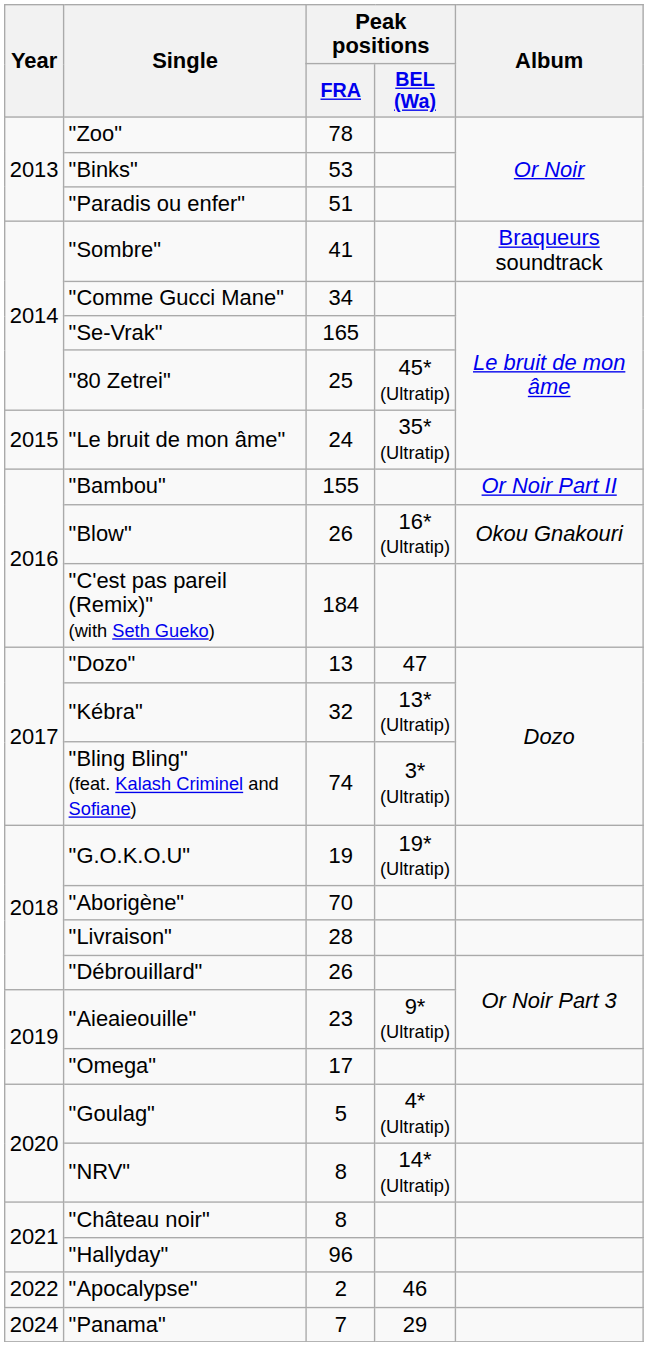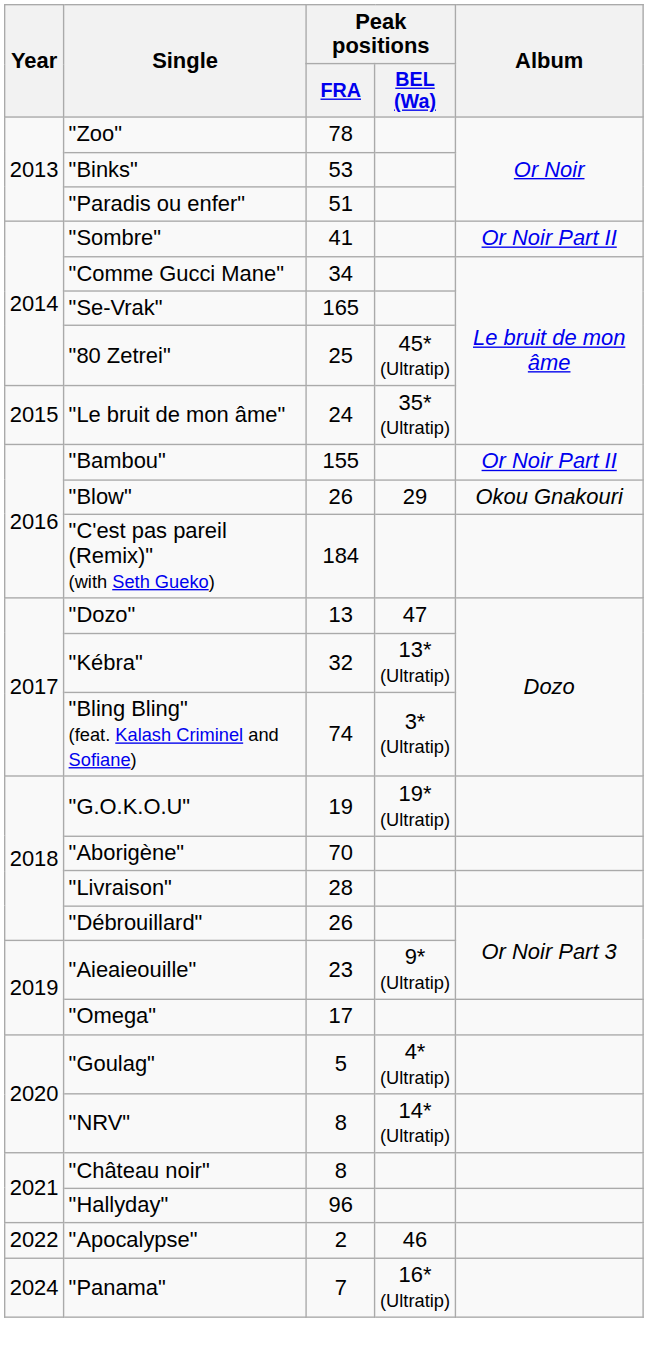 <table class="wikitable">
 <tr>
 <th align="center" rowspan="2" width="10">Year</th>
 <th align="center" rowspan="2" width="170">Single</th>
 <th align="center" colspan="2" width="20">Peak positions</th>
 <th align="center" rowspan="2" width="130">Album</th>
 </tr>
 <tr>
 <th scope="col" style="width:3em;font-size:90%;"><a href='#'>FRA</a><br></th>
 <th scope="col" style="width:3em;font-size:90%;"><a href='#'>BEL<br>(Wa)</a><br></th>
 </tr>
 <tr>
 <td style="text-align:center;" rowspan=3>2013</td>
 <td>"Zoo"</td>
 <td style="text-align:center;">78</td>
 <td style="text-align:center;"></td>
 <td style="text-align:center;" rowspan=3><em><a href='#'>Or Noir</a></em></td>
 </tr>
 <tr>
 <td>"Binks"</td>
 <td style="text-align:center;">53</td>
 <td style="text-align:center;"></td>
 </tr>
 <tr>
 <td>"Paradis ou enfer"</td>
 <td style="text-align:center;">51</td>
 <td style="text-align:center;"></td>
 </tr>
 <tr>
 <td style="text-align:center;" rowspan=4>2014</td>
 <td>"Sombre"</td>
 <td style="text-align:center;">41</td>
 <td style="text-align:center;"></td>
-<td style="text-align:center;"><a href='#'>Braqueurs</a> soundtrack</td>
+<td style="text-align:center;" rowspan=1><em><a href='#'>Or Noir Part II</a></em></td>
 </tr>
 <tr>
 <td>"Comme Gucci Mane"</td>
 <td style="text-align:center;">34</td>
 <td style="text-align:center;"></td>
 <td style="text-align:center;" rowspan="4"><em><a href='#'>Le bruit de mon âme</a></em></td>
 </tr>
 <tr>
 <td>"Se-Vrak"</td>
 <td style="text-align:center;">165</td>
 <td style="text-align:center;"></td>
 </tr>
 <tr>
 <td>"80 Zetrei"</td>
 <td style="text-align:center;">25</td>
 <td style="text-align:center;">45*<small>(Ultratip)</small></td>
 </tr>
 <tr>
 <td rowspan="1">2015</td>
 <td>"Le bruit de mon âme"</td>
 <td style="text-align:center;">24</td>
 <td style="text-align:center;">35*<small>(Ultratip)</small></td>
 </tr>
 <tr>
 <td style="text-align:center;" rowspan="3">2016</td>
 <td>"Bambou"</td>
 <td style="text-align:center;">155</td>
 <td style="text-align:center;"></td>
 <td style="text-align:center;" rowspan=1><em><a href='#'>Or Noir Part II</a></em></td>
 </tr>
 <tr>
 <td>"Blow"</td>
 <td style="text-align:center;">26</td>
-<td style="text-align:center;">16*<small>(Ultratip)</small></td>
+<td style="text-align:center;">29</td>
 <td style="text-align:center;"><em>Okou Gnakouri</em></td>
 </tr>
 <tr>
 <td>"C'est pas pareil (Remix)"<br><small>(with <a href='#'>Seth Gueko</a>)</small></td>
 <td style="text-align:center;">184</td>
 <td style="text-align:center;"></td>
 <td style="text-align:center;"></td>
 </tr>
 <tr>
 <td style="text-align:center;" rowspan="3">2017</td>
 <td>"Dozo"</td>
 <td style="text-align:center;">13</td>
 <td style="text-align:center;">47</td>
 <td rowspan="3" style="text-align:center;"><em>Dozo</em></td>
 </tr>
 <tr>
 <td>"Kébra"</td>
 <td style="text-align:center;">32</td>
 <td style="text-align:center;">13*<small>(Ultratip)</small></td>
 </tr>
 <tr>
 <td>"Bling Bling"<br><small>(feat. <a href='#'>Kalash Criminel</a> and <a href='#'>Sofiane</a>)</small></td>
 <td style="text-align:center;">74</td>
 <td style="text-align:center;">3*<small>(Ultratip)</small></td>
 </tr>
 <tr>
 <td style="text-align:center;" rowspan=4>2018</td>
 <td>"G.O.K.O.U"</td>
 <td style="text-align:center;">19</td>
 <td style="text-align:center;">19*<small>(Ultratip)</small></td>
 <td></td>
 </tr>
 <tr>
 <td>"Aborigène"</td>
 <td style="text-align:center;">70</td>
 <td style="text-align:center;"></td>
 <td></td>
 </tr>
 <tr>
 <td>"Livraison"</td>
 <td style="text-align:center;">28</td>
 <td style="text-align:center;"></td>
 <td></td>
 </tr>
 <tr>
 <td>"Débrouillard"</td>
 <td style="text-align:center;">26</td>
 <td style="text-align:center;"></td>
 <td style="text-align:center;" rowspan=2><em>Or Noir Part 3</em></td>
 </tr>
 <tr>
 <td style="text-align:center;" rowspan=2>2019</td>
 <td>"Aieaieouille"</td>
 <td style="text-align:center;">23</td>
 <td style="text-align:center;">9*<small>(Ultratip)</small></td>
 </tr>
 <tr>
 <td>"Omega"</td>
 <td style="text-align:center;">17</td>
 <td style="text-align:center;"></td>
 <td></td>
 </tr>
 <tr>
 <td style="text-align:center;" rowspan=2>2020</td>
 <td>"Goulag"</td>
 <td style="text-align:center;">5</td>
 <td style="text-align:center;">4*<small>(Ultratip)</small></td>
 <td></td>
 </tr>
 <tr>
 <td>"NRV"</td>
 <td style="text-align:center;">8</td>
 <td style="text-align:center;">14*<small>(Ultratip)</small></td>
 <td></td>
 </tr>
 <tr>
 <td style="text-align:center;" rowspan=2>2021</td>
 <td>"Château noir"</td>
 <td style="text-align:center;">8</td>
 <td style="text-align:center;"></td>
 <td></td>
 </tr>
 <tr>
 <td>"Hallyday"</td>
 <td style="text-align:center;">96</td>
 <td style="text-align:center;"></td>
 <td></td>
 </tr>
 <tr>
 <td style="text-align:center;">2022</td>
 <td>"Apocalypse"<br></td>
 <td style="text-align:center;">2</td>
 <td style="text-align:center;">46</td>
 <td></td>
 </tr>
 <tr>
 <td style="text-align:center;">2024</td>
 <td>"Panama"<br></td>
 <td style="text-align:center;">7<br></td>
-<td style="text-align:center;">29</td>
+<td style="text-align:center;">16*<small>(Ultratip)</small></td>
 <td></td>
 </tr>
 </table>
